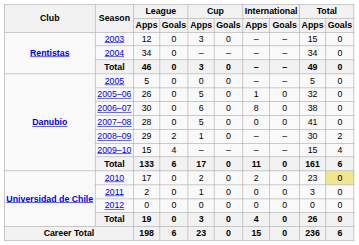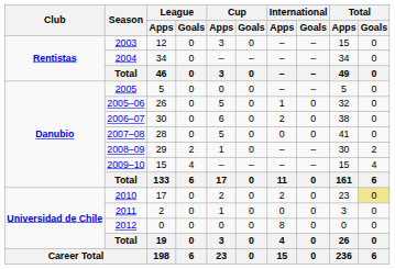 <table class="wikitable" style="font-size:90%; text-align: center;">
 <tr>
 <th rowspan="2">Club</th>
 <th rowspan="2">Season</th>
 <th colspan="2">League</th>
 <th colspan="2">Cup</th>
 <th colspan="2">International</th>
 <th colspan="2">Total</th>
 </tr>
 <tr>
 <th>Apps</th>
 <th>Goals</th>
 <th>Apps</th>
 <th>Goals</th>
 <th>Apps</th>
 <th>Goals</th>
 <th>Apps</th>
 <th>Goals</th>
 </tr>
 <tr>
 <td rowspan="3"><strong><a href='#'>Rentistas</a></strong></td>
 <td><a href='#'>2003</a></td>
 <td>12</td>
 <td>0</td>
 <td>3</td>
 <td>0</td>
 <td>–</td>
 <td>–</td>
 <td>15</td>
 <td>0</td>
 </tr>
 <tr>
 <td><a href='#'>2004</a></td>
 <td>34</td>
 <td>0</td>
 <td>–</td>
 <td>–</td>
 <td>–</td>
 <td>–</td>
 <td>34</td>
 <td>0</td>
 </tr>
 <tr>
 <th>Total</th>
 <th>46</th>
 <th>0</th>
 <th>3</th>
 <th>0</th>
 <th>–</th>
 <th>–</th>
 <th>49</th>
 <th>0</th>
 </tr>
 <tr>
 <td rowspan="7"><strong><a href='#'>Danubio</a></strong></td>
 <td><a href='#'>2005</a></td>
 <td>5</td>
 <td>0</td>
 <td>0</td>
 <td>0</td>
 <td>–</td>
 <td>–</td>
 <td>5</td>
 <td>0</td>
 </tr>
 <tr>
 <td><a href='#'>2005–06</a></td>
 <td>26</td>
 <td>0</td>
 <td>5</td>
 <td>0</td>
 <td>1</td>
 <td>0</td>
 <td>32</td>
 <td>0</td>
 </tr>
 <tr>
 <td><a href='#'>2006–07</a></td>
 <td>30</td>
 <td>0</td>
 <td>6</td>
 <td>0</td>
-<td>8</td>
+<td>2</td>
 <td>0</td>
 <td>38</td>
 <td>0</td>
 </tr>
 <tr>
 <td><a href='#'>2007–08</a></td>
 <td>28</td>
 <td>0</td>
 <td>5</td>
 <td>0</td>
 <td>0</td>
 <td>0</td>
 <td>41</td>
 <td>0</td>
 </tr>
 <tr>
 <td><a href='#'>2008–09</a></td>
 <td>29</td>
 <td>2</td>
 <td>1</td>
 <td>0</td>
 <td>–</td>
 <td>–</td>
 <td>30</td>
 <td>2</td>
 </tr>
 <tr>
 <td><a href='#'>2009–10</a></td>
 <td>15</td>
 <td>4</td>
 <td>–</td>
 <td>–</td>
 <td>–</td>
 <td>–</td>
 <td>15</td>
 <td>4</td>
 </tr>
 <tr>
 <th>Total</th>
 <th>133</th>
 <th>6</th>
 <th>17</th>
 <th>0</th>
 <th>11</th>
 <th>0</th>
 <th>161</th>
 <th>6</th>
 </tr>
 <tr>
 <td rowspan="4"><strong><a href='#'>Universidad de Chile</a></strong></td>
 <td><a href='#'>2010</a></td>
 <td>17</td>
 <td>0</td>
 <td>2</td>
 <td>0</td>
 <td>2</td>
 <td>0</td>
 <td>23</td>
 <td style="background: khaki;">0</td>
 </tr>
 <tr>
 <td><a href='#'>2011</a></td>
 <td>2</td>
 <td>0</td>
 <td>1</td>
 <td>0</td>
 <td>0</td>
 <td>0</td>
 <td>3</td>
 <td>0</td>
 </tr>
 <tr>
 <td><a href='#'>2012</a></td>
 <td>0</td>
 <td>0</td>
 <td>0</td>
 <td>0</td>
-<td>0</td>
+<td>8</td>
 <td>0</td>
 <td>0</td>
 <td>0</td>
 </tr>
 <tr>
 <th>Total</th>
 <th>19</th>
 <th>0</th>
 <th>3</th>
 <th>0</th>
 <th>4</th>
 <th>0</th>
 <th>26</th>
 <th>0</th>
 </tr>
 <tr>
 <th colspan=2>Career Total</th>
 <th>198</th>
 <th>6</th>
 <th>23</th>
 <th>0</th>
 <th>15</th>
 <th>0</th>
 <th>236</th>
 <th>6</th>
 </tr>
 </table>
